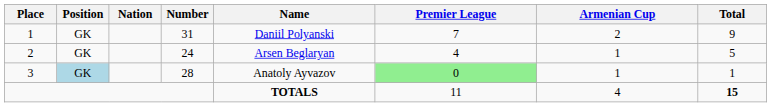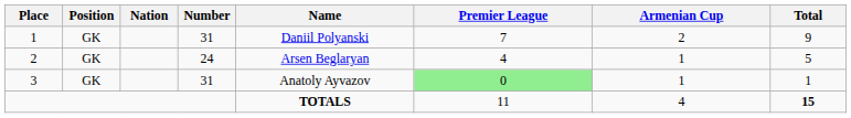 <table class="wikitable" style="font-size: 95%; text-align: center;">
 <tr>
 <th width=60>Place</th>
 <th width=60>Position</th>
 <th width=60>Nation</th>
 <th width=60>Number</th>
 <th width=200>Name</th>
 <th width=200><a href='#'>Premier League</a></th>
 <th width=200><a href='#'>Armenian Cup</a></th>
 <th width=80><strong>Total</strong></th>
 </tr>
 <tr>
 <td>1</td>
 <td>GK</td>
 <td></td>
 <td>31</td>
 <td><a href='#'>Daniil Polyanski</a></td>
 <td>7</td>
 <td>2</td>
 <td>9</td>
 </tr>
 <tr>
 <td>2</td>
 <td>GK</td>
 <td></td>
 <td>24</td>
 <td><a href='#'>Arsen Beglaryan</a></td>
 <td>4</td>
 <td>1</td>
 <td>5</td>
 </tr>
 <tr>
 <td>3</td>
-<td style="background: lightblue;">GK</td>
+<td>GK</td>
 <td></td>
-<td>28</td>
+<td>31</td>
 <td>Anatoly Ayvazov</td>
 <td style="background: lightgreen;">0</td>
 <td>1</td>
 <td>1</td>
 </tr>
 <tr>
 <td colspan="4"></td>
 <td><strong>TOTALS</strong></td>
 <td>11</td>
 <td>4</td>
 <td><strong>15</strong></td>
 </tr>
 </table>
